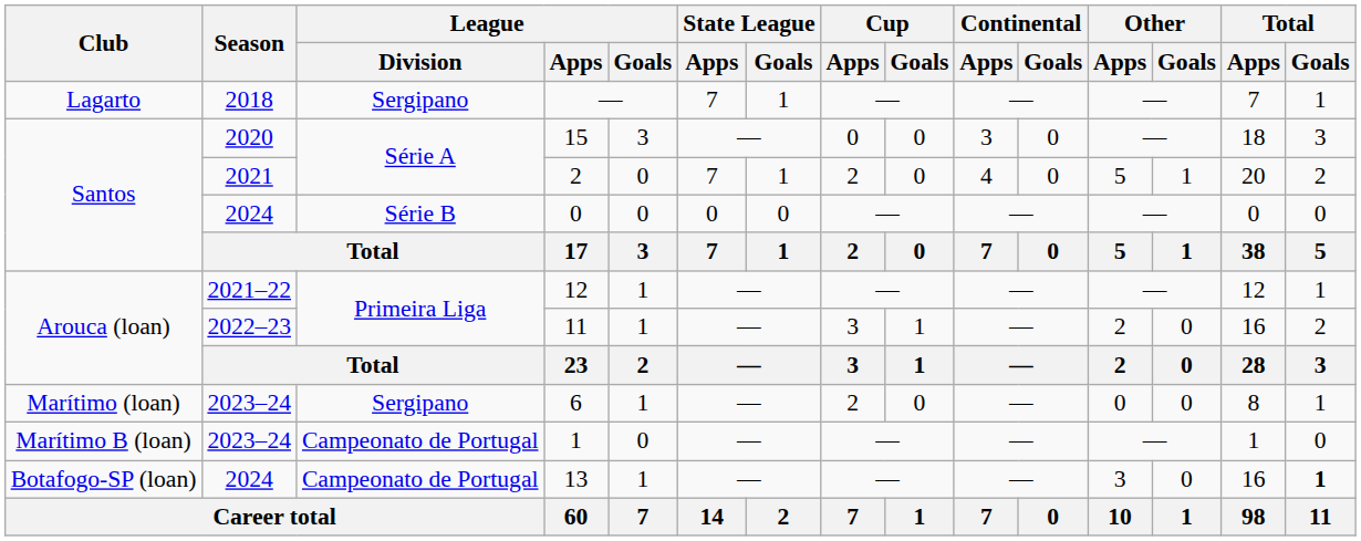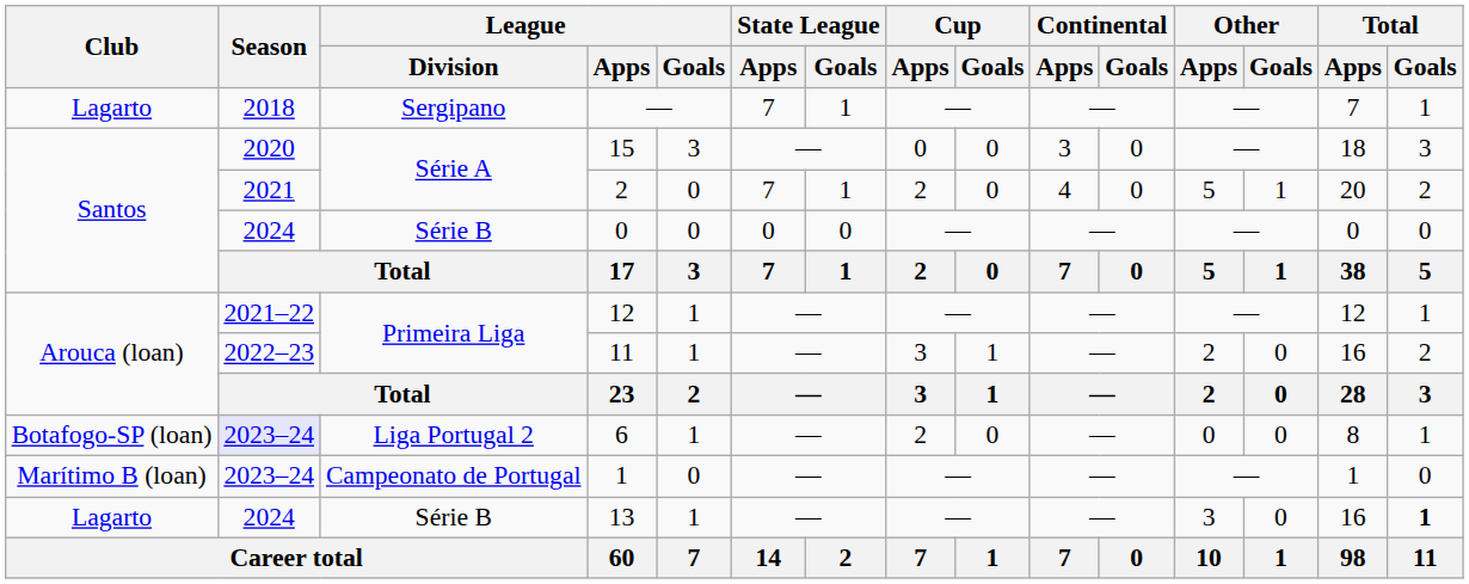 <table class="wikitable" style="text-align: center;">
 <tr>
 <th rowspan="2">Club</th>
 <th rowspan="2">Season</th>
 <th colspan="3">League</th>
 <th colspan="2">State League</th>
 <th colspan="2">Cup</th>
 <th colspan="2">Continental</th>
 <th colspan="2">Other</th>
 <th colspan="2">Total</th>
 </tr>
 <tr>
 <th>Division</th>
 <th>Apps</th>
 <th>Goals</th>
 <th>Apps</th>
 <th>Goals</th>
 <th>Apps</th>
 <th>Goals</th>
 <th>Apps</th>
 <th>Goals</th>
 <th>Apps</th>
 <th>Goals</th>
 <th>Apps</th>
 <th>Goals</th>
 </tr>
 <tr>
 <td valign="center"><a href='#'>Lagarto</a></td>
 <td><a href='#'>2018</a></td>
 <td><a href='#'>Sergipano</a></td>
 <td colspan="2">—</td>
 <td>7</td>
 <td>1</td>
 <td colspan="2">—</td>
 <td colspan="2">—</td>
 <td colspan="2">—</td>
 <td>7</td>
 <td>1</td>
 </tr>
 <tr>
 <td rowspan="4" valign="center"><a href='#'>Santos</a></td>
 <td><a href='#'>2020</a></td>
 <td rowspan="2"><a href='#'>Série A</a></td>
 <td>15</td>
 <td>3</td>
 <td colspan="2">—</td>
 <td>0</td>
 <td>0</td>
 <td>3</td>
 <td>0</td>
 <td colspan="2">—</td>
 <td>18</td>
 <td>3</td>
 </tr>
 <tr>
 <td><a href='#'>2021</a></td>
 <td>2</td>
 <td>0</td>
 <td>7</td>
 <td>1</td>
 <td>2</td>
 <td>0</td>
 <td>4</td>
 <td>0</td>
 <td>5</td>
 <td>1</td>
 <td>20</td>
 <td>2</td>
 </tr>
 <tr>
 <td><a href='#'>2024</a></td>
 <td><a href='#'>Série B</a></td>
 <td>0</td>
 <td>0</td>
 <td>0</td>
 <td>0</td>
 <td colspan="2">—</td>
 <td colspan="2">—</td>
 <td colspan="2">—</td>
 <td>0</td>
 <td>0</td>
 </tr>
 <tr>
 <th colspan="2">Total</th>
 <th>17</th>
 <th>3</th>
 <th>7</th>
 <th>1</th>
 <th>2</th>
 <th>0</th>
 <th>7</th>
 <th>0</th>
 <th>5</th>
 <th>1</th>
 <th>38</th>
 <th>5</th>
 </tr>
 <tr>
 <td rowspan="3" valign="center"><a href='#'>Arouca</a> (loan)</td>
 <td><a href='#'>2021–22</a></td>
 <td rowspan="2"><a href='#'>Primeira Liga</a></td>
 <td>12</td>
 <td>1</td>
 <td colspan="2">—</td>
 <td colspan="2">—</td>
 <td colspan="2">—</td>
 <td colspan="2">—</td>
 <td>12</td>
 <td>1</td>
 </tr>
 <tr>
 <td><a href='#'>2022–23</a></td>
 <td>11</td>
 <td>1</td>
 <td colspan="2">—</td>
 <td>3</td>
 <td>1</td>
 <td colspan="2">—</td>
 <td>2</td>
 <td>0</td>
 <td>16</td>
 <td>2</td>
 </tr>
 <tr>
 <th colspan="2">Total</th>
 <th>23</th>
 <th>2</th>
 <th colspan="2">—</th>
 <th>3</th>
 <th>1</th>
 <th colspan="2">—</th>
 <th>2</th>
 <th>0</th>
 <th>28</th>
 <th>3</th>
 </tr>
 <tr>
-<td><a href='#'>Marítimo</a> (loan)</td>
-<td><a href='#'>2023–24</a></td>
-<td><a href='#'>Sergipano</a></td>
+<td><a href='#'>Botafogo-SP</a> (loan)</td>
+<td style="background: lavender;"><a href='#'>2023–24</a></td>
+<td><a href='#'>Liga Portugal 2</a></td>
 <td>6</td>
 <td>1</td>
 <td colspan="2">—</td>
 <td>2</td>
 <td>0</td>
 <td colspan="2">—</td>
 <td>0</td>
 <td>0</td>
 <td>8</td>
 <td>1</td>
 </tr>
 <tr>
 <td><a href='#'>Marítimo B</a> (loan)</td>
 <td><a href='#'>2023–24</a></td>
 <td><a href='#'>Campeonato de Portugal</a></td>
 <td>1</td>
 <td>0</td>
 <td colspan="2">—</td>
 <td colspan="2">—</td>
 <td colspan="2">—</td>
 <td colspan="2">—</td>
 <td>1</td>
 <td>0</td>
 </tr>
 <tr>
-<td><a href='#'>Botafogo-SP</a> (loan)</td>
+<td valign="center"><a href='#'>Lagarto</a></td>
 <td><a href='#'>2024</a></td>
-<td><a href='#'>Campeonato de Portugal</a></td>
+<td>Série B</td>
 <td>13</td>
 <td>1</td>
 <td colspan="2">—</td>
 <td colspan="2">—</td>
 <td colspan="2">—</td>
 <td>3</td>
 <td>0</td>
 <td>16</td>
 <td><strong>1</strong></td>
 </tr>
 <tr>
 <th colspan="3"><strong>Career total</strong></th>
 <th>60</th>
 <th>7</th>
 <th>14</th>
 <th>2</th>
 <th>7</th>
 <th>1</th>
 <th>7</th>
 <th>0</th>
 <th>10</th>
 <th>1</th>
 <th>98</th>
 <th>11</th>
 </tr>
 </table>
